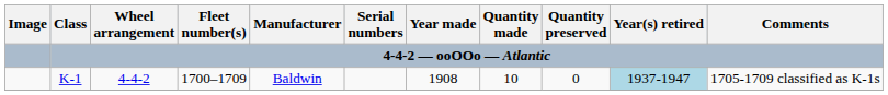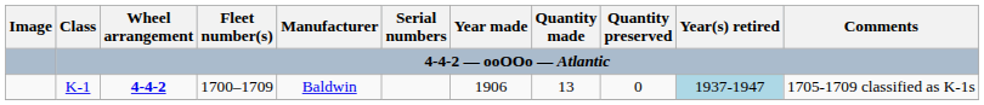 <table class="wikitable" style="text-align:center">
 <tr style="background:#AABBCC; font-weight:bold">
 <th>Image</th>
 <th>Class</th>
 <th>Wheel<br>arrangement</th>
 <th>Fleet<br>number(s)</th>
 <th>Manufacturer</th>
 <th>Serial<br>numbers</th>
 <th>Year made</th>
 <th>Quantity<br>made</th>
 <th>Quantity<br>preserved</th>
 <th>Year(s) retired</th>
 <th>Comments</th>
 </tr>
 <tr style="background:#AABBCC; font-weight:bold">
 <td></td>
 <td colspan="10">4-4-2 — ooOOo — <em>Atlantic</em></td>
 </tr>
 <tr>
 <td></td>
 <td><a href='#'>K-1</a></td>
-<td><a href='#'>4-4-2</a></td>
+<td><strong><a href='#'>4-4-2</a></strong></td>
 <td>1700–1709</td>
 <td><a href='#'>Baldwin</a></td>
 <td></td>
-<td>1908</td>
-<td>10</td>
+<td>1906</td>
+<td>13</td>
 <td>0</td>
 <td style="background: lightblue;">1937-1947</td>
 <td>1705-1709 classified as K-1s</td>
 </tr>
 <tr>
 </tr>
 </table>
